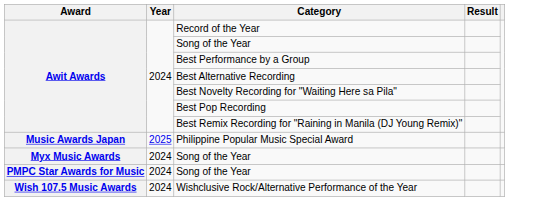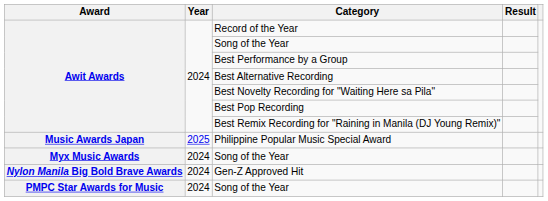 <table class="wikitable sortable plainrowheaders" style="border:none; margin:0;">
 <tr>
 <th scope="col">Award</th>
 <th scope="col">Year</th>
 <th scope="col">Category</th>
 <th scope="col">Result</th>
 <th scope="col" class="unsortable"></th>
 </tr>
 <tr>
 <th rowspan="7" scope="row"><a href='#'>Awit Awards</a></th>
 <td rowspan="7">2024</td>
 <td>Record of the Year</td>
 <td></td>
 <td rowspan="7" style="text-align:center;"></td>
 </tr>
 <tr>
 <td>Song of the Year</td>
 <td></td>
 </tr>
 <tr>
 <td>Best Performance by a Group</td>
 <td></td>
 </tr>
 <tr>
 <td>Best Alternative Recording</td>
 <td></td>
 </tr>
 <tr>
 <td>Best Novelty Recording for "Waiting Here sa Pila"</td>
 <td></td>
 </tr>
 <tr>
 <td>Best Pop Recording</td>
 <td></td>
 </tr>
 <tr>
 <td>Best Remix Recording for "Raining in Manila (DJ Young Remix)"</td>
 <td></td>
 </tr>
 <tr>
 <th scope="row"><a href='#'>Music Awards Japan</a></th>
 <td><a href='#'>2025</a></td>
 <td>Philippine Popular Music Special Award</td>
 <td></td>
 <td style="text-align:center;"></td>
 </tr>
 <tr>
 <th scope="row"><a href='#'>Myx Music Awards</a></th>
 <td>2024</td>
 <td>Song of the Year</td>
 <td></td>
 <td style="text-align:center;"></td>
 </tr>
 <tr>
+<th scope="row"><a href='#'><em>Nylon Manila</em> Big Bold Brave Awards</a></th>
+<td>2024</td>
+<td>Gen-Z Approved Hit</td>
+<td></td>
+<td style="text-align:center;"></td>
+</tr>
+<tr>
 <th scope="row"><a href='#'>PMPC Star Awards for Music</a></th>
 <td>2024</td>
 <td>Song of the Year</td>
 <td></td>
 <td style="text-align:center;"></td>
 </tr>
-<tr>
-<th scope="row"><a href='#'>Wish 107.5 Music Awards</a></th>
-<td>2024</td>
-<td>Wishclusive Rock/Alternative Performance of the Year</td>
-<td></td>
-<td style="text-align:center;"></td>
-</tr>
 </table>
